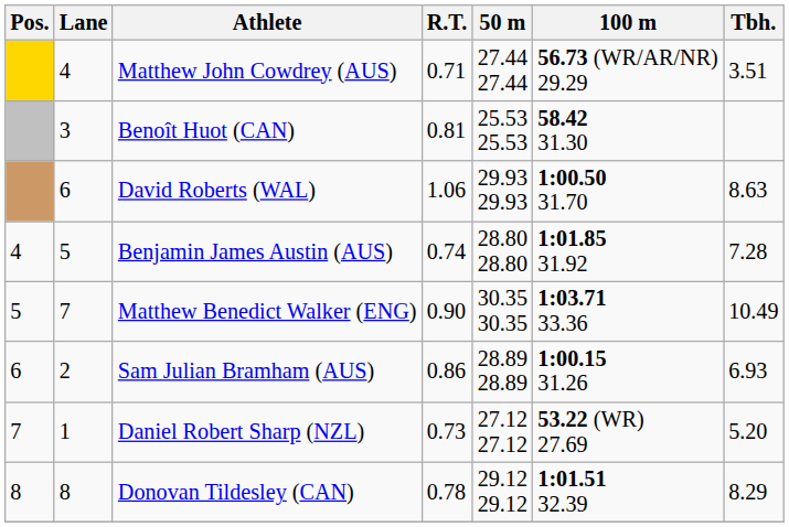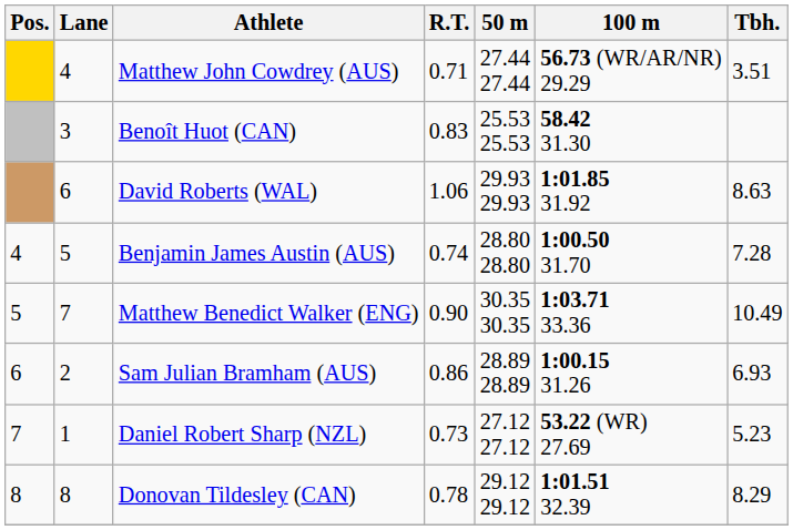 <table class="wikitable">
 <tr>
 <th>Pos.</th>
 <th>Lane</th>
 <th>Athlete</th>
 <th>R.T.</th>
 <th>50 m</th>
 <th>100 m</th>
 <th>Tbh.</th>
 </tr>
 <tr>
 <td style="text-align:center;background-color:gold;"></td>
 <td>4</td>
 <td> <a href='#'>Matthew John Cowdrey</a> (<a href='#'>AUS</a>)</td>
 <td>0.71</td>
 <td>27.44<br>27.44</td>
 <td><strong>56.73</strong> (WR/AR/NR)<br>29.29</td>
 <td>3.51</td>
 </tr>
 <tr>
 <td style="text-align:center;background-color:silver;"></td>
 <td>3</td>
 <td> <a href='#'>Benoît Huot</a> (<a href='#'>CAN</a>)</td>
-<td>0.81</td>
+<td>0.83</td>
 <td>25.53<br>25.53</td>
 <td><strong>58.42</strong><br>31.30</td>
 <td> </td>
 </tr>
 <tr>
 <td style="text-align:center;background-color:#cc9966;"></td>
 <td>6</td>
 <td> <a href='#'>David Roberts</a> (<a href='#'>WAL</a>)</td>
 <td>1.06</td>
 <td>29.93<br>29.93</td>
-<td><strong>1:00.50</strong><br>31.70</td>
+<td><strong>1:01.85</strong><br>31.92</td>
 <td>8.63</td>
 </tr>
 <tr>
 <td>4</td>
 <td>5</td>
 <td> <a href='#'>Benjamin James Austin</a> (<a href='#'>AUS</a>)</td>
 <td>0.74</td>
 <td>28.80<br>28.80</td>
-<td><strong>1:01.85</strong><br>31.92</td>
+<td><strong>1:00.50</strong><br>31.70</td>
 <td>7.28</td>
 </tr>
 <tr>
 <td>5</td>
 <td>7</td>
 <td> <a href='#'>Matthew Benedict Walker</a> (<a href='#'>ENG</a>)</td>
 <td>0.90</td>
 <td>30.35<br>30.35</td>
 <td><strong>1:03.71</strong><br>33.36</td>
 <td>10.49</td>
 </tr>
 <tr>
 <td>6</td>
 <td>2</td>
 <td> <a href='#'>Sam Julian Bramham</a> (<a href='#'>AUS</a>)</td>
 <td>0.86</td>
 <td>28.89<br>28.89</td>
 <td><strong>1:00.15</strong><br>31.26</td>
 <td>6.93</td>
 </tr>
 <tr>
 <td>7</td>
 <td>1</td>
 <td> <a href='#'>Daniel Robert Sharp</a> (<a href='#'>NZL</a>)</td>
 <td>0.73</td>
 <td>27.12<br>27.12</td>
 <td><strong>53.22</strong> (WR)<br>27.69</td>
-<td>5.20</td>
+<td>5.23</td>
 </tr>
 <tr>
 <td>8</td>
 <td>8</td>
 <td> <a href='#'>Donovan Tildesley</a> (<a href='#'>CAN</a>)</td>
 <td>0.78</td>
 <td>29.12<br>29.12</td>
 <td><strong>1:01.51</strong><br>32.39</td>
 <td>8.29</td>
 </tr>
 <tr>
 </tr>
 </table>
